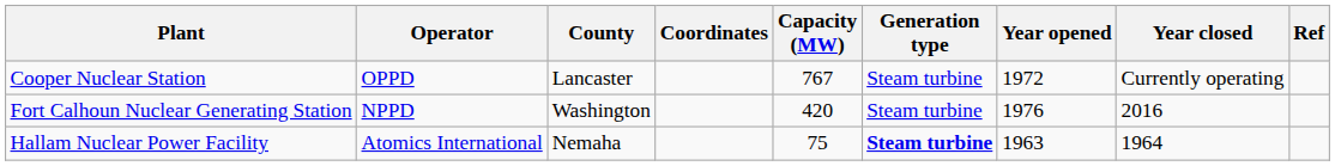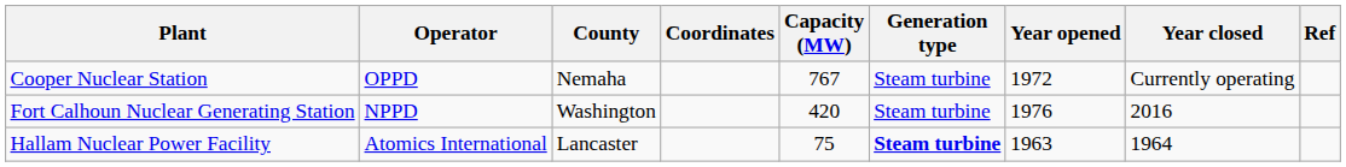 <table class="wikitable sortable">
 <tr>
 <th>Plant</th>
 <th>Operator</th>
 <th>County</th>
 <th>Coordinates</th>
 <th>Capacity<br>(<a href='#'>MW</a>)</th>
 <th>Generation<br>type</th>
 <th>Year opened</th>
 <th>Year closed</th>
 <th>Ref</th>
 </tr>
 <tr>
 <td><a href='#'>Cooper Nuclear Station</a></td>
 <td><a href='#'>OPPD</a></td>
-<td>Lancaster</td>
+<td>Nemaha</td>
 <td></td>
 <td align="center">767</td>
 <td><a href='#'>Steam turbine</a></td>
 <td>1972</td>
 <td>Currently operating</td>
 <td></td>
 </tr>
 <tr>
 <td><a href='#'>Fort Calhoun Nuclear Generating Station</a></td>
 <td><a href='#'>NPPD</a></td>
 <td>Washington</td>
 <td></td>
 <td align="center">420</td>
 <td><a href='#'>Steam turbine</a></td>
 <td>1976</td>
 <td>2016</td>
 <td></td>
 </tr>
 <tr>
 <td><a href='#'>Hallam Nuclear Power Facility</a></td>
 <td><a href='#'>Atomics International</a></td>
-<td>Nemaha</td>
+<td>Lancaster</td>
 <td></td>
 <td align="center">75</td>
 <td><strong><a href='#'>Steam turbine</a></strong></td>
 <td>1963</td>
 <td>1964</td>
 <td></td>
 </tr>
 </table>
